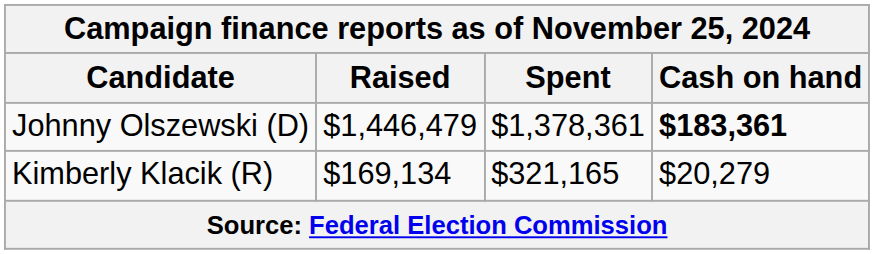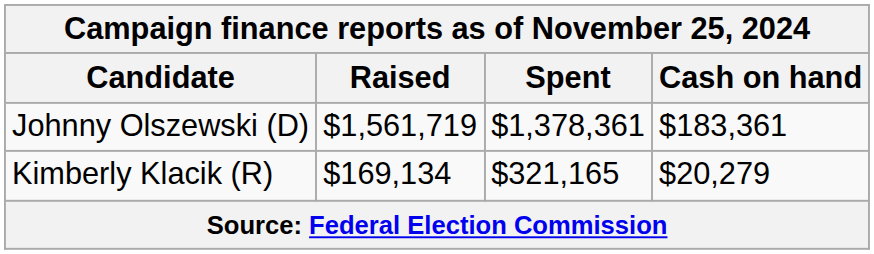 <table class="wikitable sortable">
 <tr>
 <th colspan=4>Campaign finance reports as of November 25, 2024</th>
 </tr>
 <tr style="text-align:center;">
 <th>Candidate</th>
 <th>Raised</th>
 <th>Spent</th>
 <th>Cash on hand</th>
 </tr>
 <tr>
 <td>Johnny Olszewski (D)</td>
-<td>$1,446,479</td>
+<td>$1,561,719</td>
 <td>$1,378,361</td>
-<td><strong>$183,361</strong></td>
+<td>$183,361</td>
 </tr>
 <tr>
 <td>Kimberly Klacik (R)</td>
 <td>$169,134</td>
 <td>$321,165</td>
 <td>$20,279</td>
 </tr>
 <tr>
 <th colspan="4"><small>Source: <a href='#'>Federal Election Commission</a></small></th>
 </tr>
 </table>
